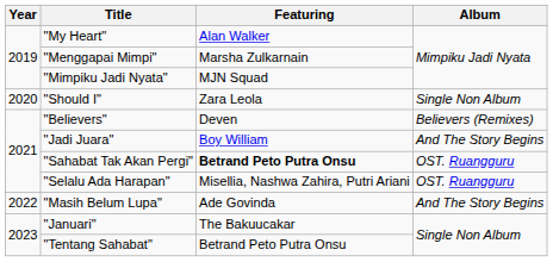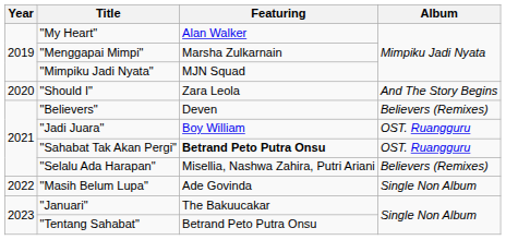 <table class="wikitable">
 <tr>
 <th>Year</th>
 <th>Title</th>
 <th>Featuring</th>
 <th>Album</th>
 </tr>
 <tr>
 <td rowspan="3">2019</td>
 <td>"My Heart"</td>
 <td><a href='#'>Alan Walker</a></td>
 <td rowspan="3"><em>Mimpiku Jadi Nyata</em></td>
 </tr>
 <tr>
 <td>"Menggapai Mimpi"</td>
 <td>Marsha Zulkarnain</td>
 </tr>
 <tr>
 <td>"Mimpiku Jadi Nyata"</td>
 <td>MJN Squad</td>
 </tr>
 <tr>
 <td>2020</td>
 <td>"Should I"</td>
 <td>Zara Leola</td>
-<td><em>Single Non Album</em></td>
+<td><em>And The Story Begins</em></td>
 </tr>
 <tr>
 <td rowspan="4">2021</td>
 <td>"Believers"</td>
 <td>Deven</td>
 <td><em>Believers (Remixes)</em></td>
 </tr>
 <tr>
 <td>"Jadi Juara"</td>
 <td><a href='#'>Boy William</a></td>
-<td><em>And The Story Begins</em></td>
+<td><em>OST. <a href='#'>Ruangguru</a></em></td>
 </tr>
 <tr>
 <td>"Sahabat Tak Akan Pergi"</td>
 <td><strong>Betrand Peto Putra Onsu</strong></td>
 <td><em>OST. <a href='#'>Ruangguru</a></em></td>
 </tr>
 <tr>
 <td>"Selalu Ada Harapan"</td>
 <td>Misellia, Nashwa Zahira, Putri Ariani</td>
-<td><em>OST. <a href='#'>Ruangguru</a></em></td>
+<td><em>Believers (Remixes)</em></td>
 </tr>
 <tr>
 <td rowspan="1">2022</td>
 <td>"Masih Belum Lupa"</td>
 <td>Ade Govinda</td>
-<td><em>And The Story Begins</em></td>
+<td><em>Single Non Album</em></td>
 </tr>
 <tr>
 <td rowspan="2">2023</td>
 <td>"Januari"</td>
 <td>The Bakuucakar</td>
 <td rowspan="3"><em>Single Non Album</em></td>
 </tr>
 <tr>
 <td>"Tentang Sahabat"</td>
 <td>Betrand Peto Putra Onsu</td>
 </tr>
 </table>
